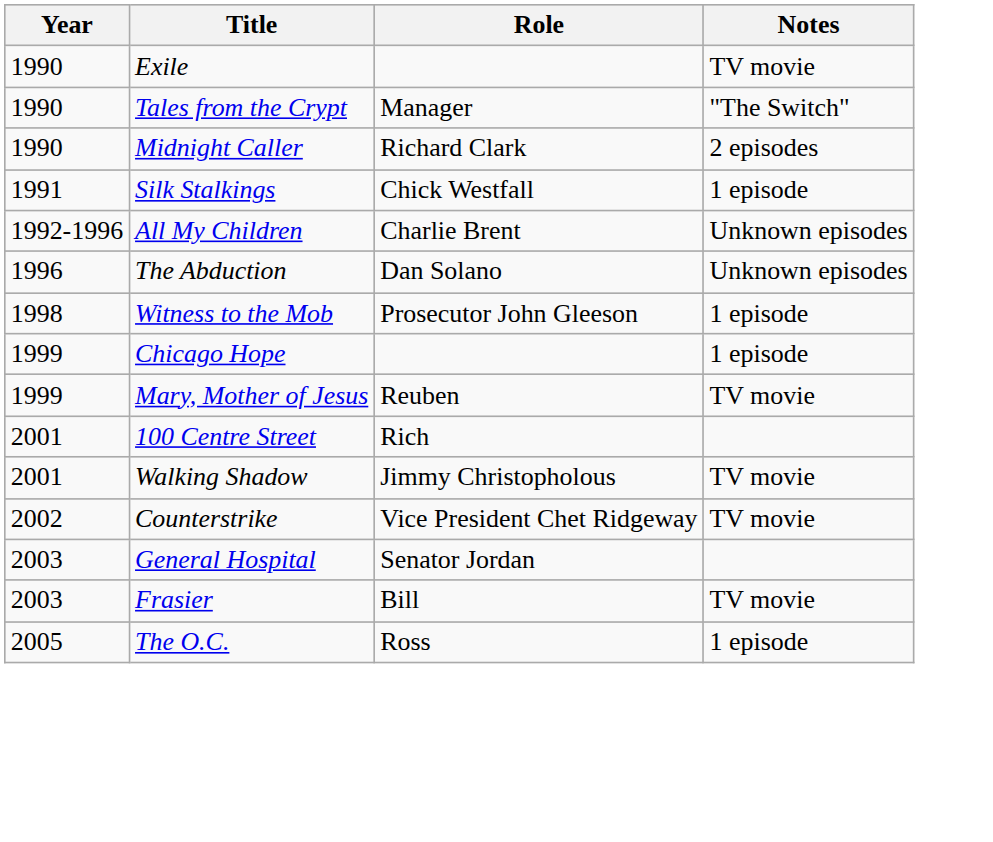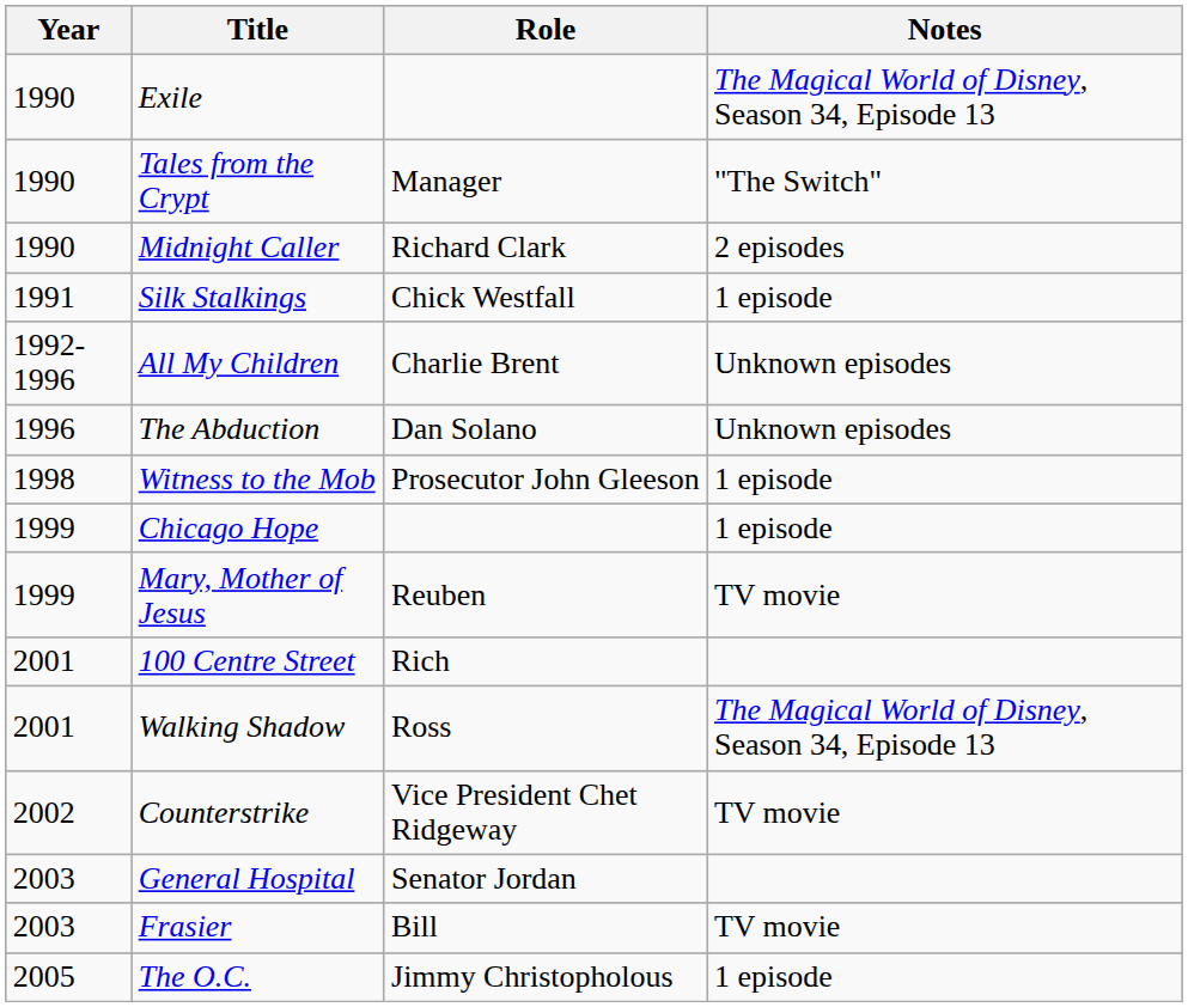 <table class="wikitable sortable">
 <tr>
 <th>Year</th>
 <th>Title</th>
 <th>Role</th>
 <th class="unsortable">Notes</th>
 </tr>
 <tr>
 <td>1990</td>
 <td><em>Exile</em></td>
 <td></td>
-<td>TV movie</td>
+<td><em><a href='#'>The Magical World of Disney</a></em>, Season 34, Episode 13</td>
 </tr>
 <tr>
 <td>1990</td>
 <td><em><a href='#'>Tales from the Crypt</a></em></td>
 <td>Manager</td>
 <td>"The Switch"</td>
 </tr>
 <tr>
 <td>1990</td>
 <td><em><a href='#'>Midnight Caller</a></em></td>
 <td>Richard Clark</td>
 <td>2 episodes</td>
 </tr>
 <tr>
 <td>1991</td>
 <td><em><a href='#'>Silk Stalkings</a></em></td>
 <td>Chick Westfall</td>
 <td>1 episode</td>
 </tr>
 <tr>
 <td>1992-1996</td>
 <td><em><a href='#'>All My Children</a></em></td>
 <td>Charlie Brent</td>
 <td>Unknown episodes</td>
 </tr>
 <tr>
 <td>1996</td>
 <td><em>The Abduction</em></td>
 <td>Dan Solano</td>
 <td>Unknown episodes</td>
 </tr>
 <tr>
 <td>1998</td>
 <td><em><a href='#'>Witness to the Mob</a></em></td>
 <td>Prosecutor John Gleeson</td>
 <td>1 episode</td>
 </tr>
 <tr>
 <td>1999</td>
 <td><em><a href='#'>Chicago Hope</a></em></td>
 <td></td>
 <td>1 episode</td>
 </tr>
 <tr>
 <td>1999</td>
 <td><em><a href='#'>Mary, Mother of Jesus</a></em></td>
 <td>Reuben</td>
 <td>TV movie</td>
 </tr>
 <tr>
 <td>2001</td>
 <td><em><a href='#'>100 Centre Street</a></em></td>
 <td>Rich</td>
 <td></td>
 </tr>
 <tr>
 <td>2001</td>
 <td><em>Walking Shadow</em></td>
-<td>Jimmy Christopholous</td>
-<td>TV movie</td>
+<td>Ross</td>
+<td><em><a href='#'>The Magical World of Disney</a></em>, Season 34, Episode 13</td>
 </tr>
 <tr>
 <td>2002</td>
 <td><em>Counterstrike</em></td>
 <td>Vice President Chet Ridgeway</td>
 <td>TV movie</td>
 </tr>
 <tr>
 <td>2003</td>
 <td><em><a href='#'>General Hospital</a></em></td>
 <td>Senator Jordan</td>
 <td></td>
 </tr>
 <tr>
 <td>2003</td>
 <td><em><a href='#'>Frasier</a></em></td>
 <td>Bill</td>
 <td>TV movie</td>
 </tr>
 <tr>
 <td>2005</td>
 <td><em><a href='#'>The O.C.</a></em></td>
-<td>Ross</td>
+<td>Jimmy Christopholous</td>
 <td>1 episode</td>
 </tr>
 </table>
